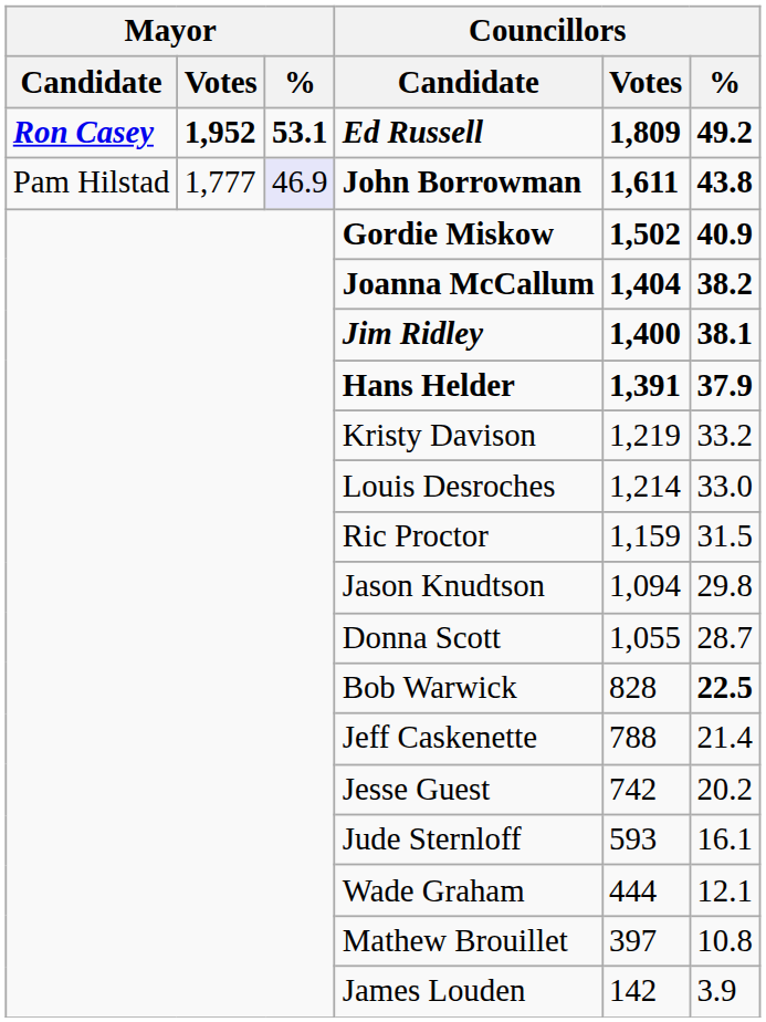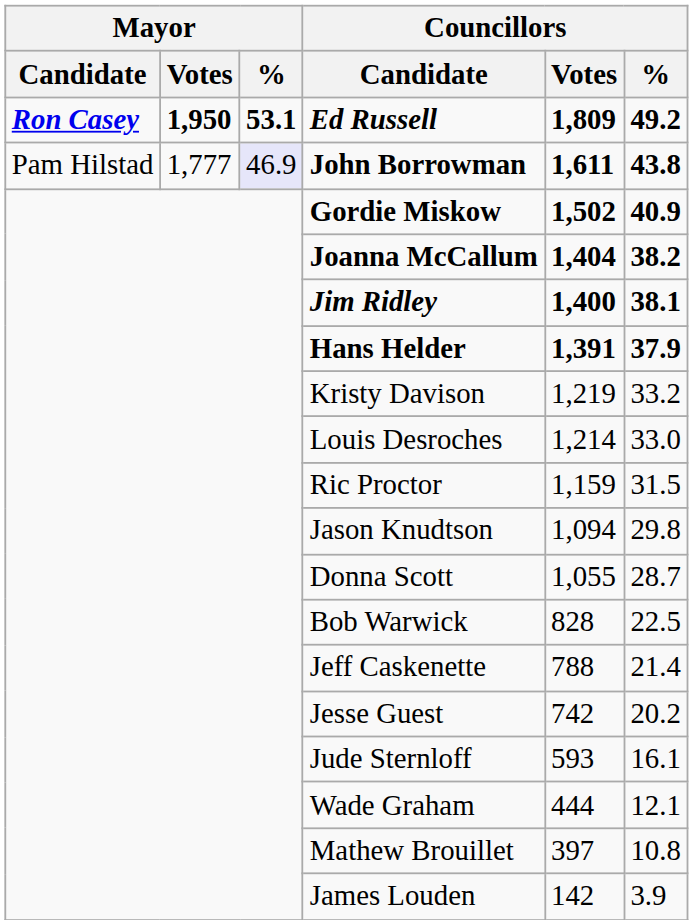 <table class="wikitable collapsible collapsed" align="right">
 <tr>
 <th colspan=3>Mayor</th>
 <th colspan=3>Councillors</th>
 </tr>
 <tr>
 <th>Candidate</th>
 <th>Votes</th>
 <th>%</th>
 <th>Candidate</th>
 <th>Votes</th>
 <th>%</th>
 </tr>
 <tr>
 <td><strong><em><a href='#'>Ron Casey</a></em></strong></td>
-<td><strong>1,952</strong></td>
+<td><strong>1,950</strong></td>
 <td><strong>53.1</strong></td>
 <td><strong><em>Ed Russell</em></strong></td>
 <td><strong>1,809</strong></td>
 <td><strong>49.2</strong></td>
 </tr>
 <tr>
 <td>Pam Hilstad</td>
 <td>1,777</td>
 <td style="background: lavender;">46.9</td>
 <td><strong>John Borrowman</strong></td>
 <td><strong>1,611</strong></td>
 <td><strong>43.8</strong></td>
 </tr>
 <tr>
 <td rowspan=16 colspan=3></td>
 <td><strong>Gordie Miskow</strong></td>
 <td><strong>1,502</strong></td>
 <td><strong>40.9</strong></td>
 </tr>
 <tr>
 <td><strong>Joanna McCallum</strong></td>
 <td><strong>1,404</strong></td>
 <td><strong>38.2</strong></td>
 </tr>
 <tr>
 <td><strong><em>Jim Ridley</em></strong></td>
 <td><strong>1,400</strong></td>
 <td><strong>38.1</strong></td>
 </tr>
 <tr>
 <td><strong>Hans Helder</strong></td>
 <td><strong>1,391</strong></td>
 <td><strong>37.9</strong></td>
 </tr>
 <tr>
 <td>Kristy Davison</td>
 <td>1,219</td>
 <td>33.2</td>
 </tr>
 <tr>
 <td>Louis Desroches</td>
 <td>1,214</td>
 <td>33.0</td>
 </tr>
 <tr>
 <td>Ric Proctor</td>
 <td>1,159</td>
 <td>31.5</td>
 </tr>
 <tr>
 <td>Jason Knudtson</td>
 <td>1,094</td>
 <td>29.8</td>
 </tr>
 <tr>
 <td>Donna Scott</td>
 <td>1,055</td>
 <td>28.7</td>
 </tr>
 <tr>
 <td>Bob Warwick</td>
 <td>828</td>
-<td><strong>22.5</strong></td>
+<td>22.5</td>
 </tr>
 <tr>
 <td>Jeff Caskenette</td>
 <td>788</td>
 <td>21.4</td>
 </tr>
 <tr>
 <td>Jesse Guest</td>
 <td>742</td>
 <td>20.2</td>
 </tr>
 <tr>
 <td>Jude Sternloff</td>
 <td>593</td>
 <td>16.1</td>
 </tr>
 <tr>
 <td>Wade Graham</td>
 <td>444</td>
 <td>12.1</td>
 </tr>
 <tr>
 <td>Mathew Brouillet</td>
 <td>397</td>
 <td>10.8</td>
 </tr>
 <tr>
 <td>James Louden</td>
 <td>142</td>
 <td>3.9</td>
 </tr>
 </table>
